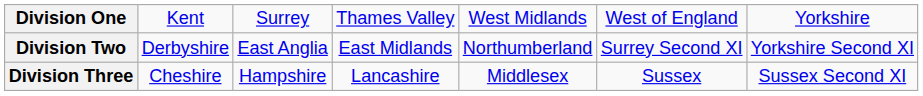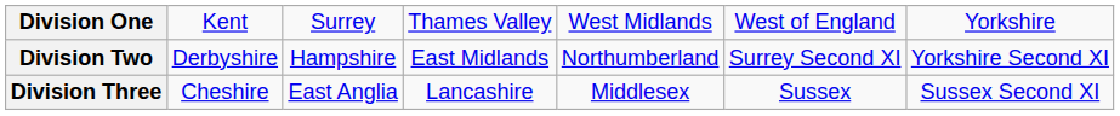 <table class="wikitable" style="text-align: center" style="font-size: 95%; border: 1px #aaaaaa solid; border-collapse: collapse; clear:center;">
 <tr>
 <th>Division One</th>
 <td><a href='#'>Kent</a></td>
 <td><a href='#'>Surrey</a></td>
 <td><a href='#'>Thames Valley</a></td>
 <td><a href='#'>West Midlands</a></td>
 <td><a href='#'>West of England</a></td>
 <td><a href='#'>Yorkshire</a></td>
 </tr>
 <tr>
 <th>Division Two</th>
 <td><a href='#'>Derbyshire</a></td>
-<td><a href='#'>East Anglia</a></td>
+<td><a href='#'>Hampshire</a></td>
 <td><a href='#'>East Midlands</a></td>
 <td><a href='#'>Northumberland</a></td>
 <td><a href='#'>Surrey Second XI</a></td>
 <td><a href='#'>Yorkshire Second XI</a></td>
 </tr>
 <tr>
 <th>Division Three</th>
 <td><a href='#'>Cheshire</a></td>
-<td><a href='#'>Hampshire</a></td>
+<td><a href='#'>East Anglia</a></td>
 <td><a href='#'>Lancashire</a></td>
 <td><a href='#'>Middlesex</a></td>
 <td><a href='#'>Sussex</a></td>
 <td><a href='#'>Sussex Second XI</a></td>
 </tr>
 </table>
